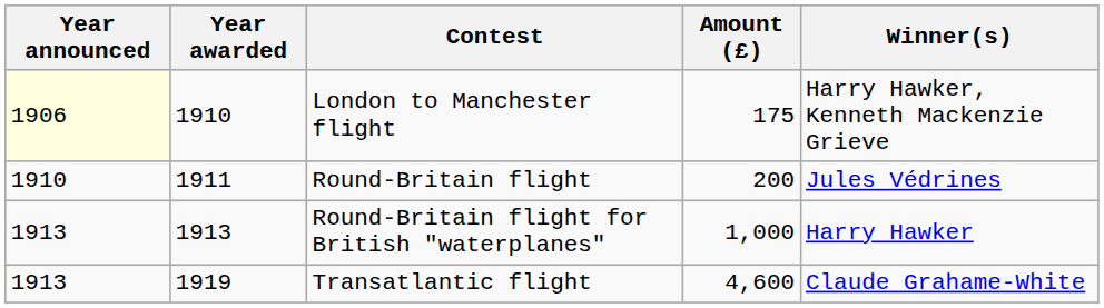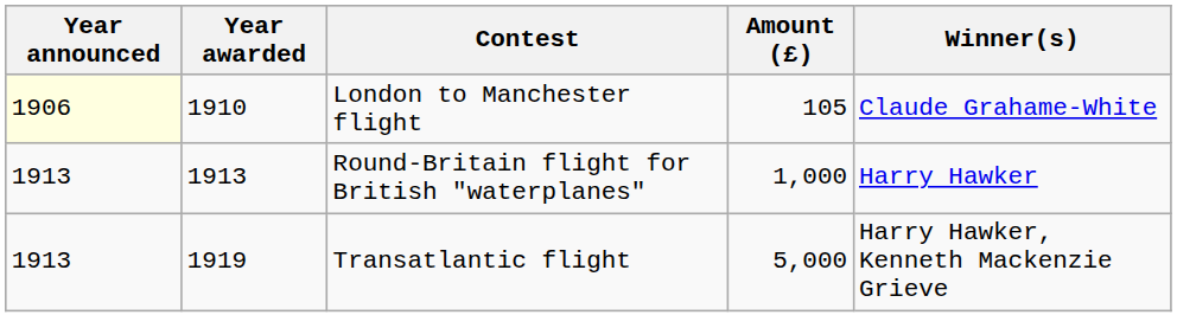 <table class="wikitable sortable">
 <tr>
 <th>Year announced</th>
 <th>Year awarded</th>
 <th>Contest</th>
 <th>Amount (£)</th>
 <th>Winner(s)</th>
 </tr>
 <tr>
 <td style="background: lightyellow;">1906</td>
 <td>1910</td>
 <td>London to Manchester flight</td>
-<td align="right">175</td>
-<td>Harry Hawker, Kenneth Mackenzie Grieve</td>
-</tr>
-<tr>
-<td>1910</td>
-<td>1911</td>
-<td>Round-Britain flight</td>
-<td align="right">200</td>
-<td><a href='#'>Jules Védrines</a></td>
+<td align="right">105</td>
+<td><a href='#'>Claude Grahame-White</a></td>
 </tr>
 <tr>
 <td>1913</td>
 <td>1913</td>
 <td>Round-Britain flight for British "waterplanes"</td>
 <td align="right">1,000</td>
 <td><a href='#'>Harry Hawker</a></td>
 </tr>
 <tr>
 <td>1913</td>
 <td>1919</td>
 <td>Transatlantic flight</td>
-<td align="right">4,600</td>
-<td><a href='#'>Claude Grahame-White</a></td>
+<td align="right">5,000</td>
+<td>Harry Hawker, Kenneth Mackenzie Grieve</td>
 </tr>
 </table>
